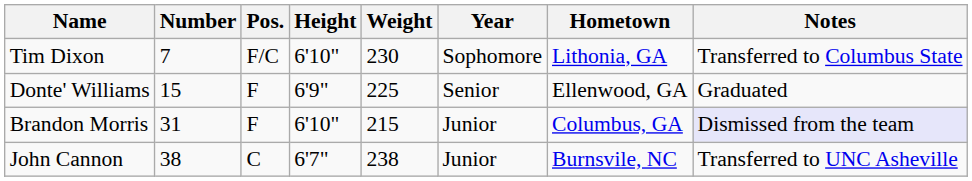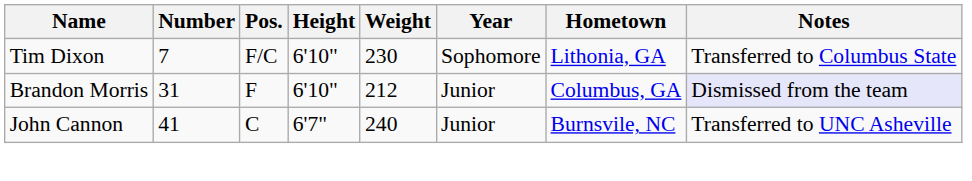 <table class="wikitable sortable" border="1">
 <tr>
 <th>Name</th>
 <th>Number</th>
 <th>Pos.</th>
 <th>Height</th>
 <th>Weight</th>
 <th>Year</th>
 <th>Hometown</th>
 <th class="unsortable">Notes</th>
 </tr>
 <tr>
 <td>Tim Dixon</td>
 <td>7</td>
 <td>F/C</td>
 <td>6'10"</td>
 <td>230</td>
 <td>Sophomore</td>
 <td><a href='#'>Lithonia, GA</a></td>
 <td>Transferred to <a href='#'>Columbus State</a></td>
 </tr>
 <tr>
-<td>Donte' Williams</td>
-<td>15</td>
-<td>F</td>
-<td>6'9"</td>
-<td>225</td>
-<td>Senior</td>
-<td>Ellenwood, GA</td>
-<td>Graduated</td>
-</tr>
-<tr>
 <td>Brandon Morris</td>
 <td>31</td>
 <td>F</td>
 <td>6'10"</td>
-<td>215</td>
+<td>212</td>
 <td>Junior</td>
 <td><a href='#'>Columbus, GA</a></td>
 <td style="background: lavender;">Dismissed from the team</td>
 </tr>
 <tr>
 <td>John Cannon</td>
-<td>38</td>
+<td>41</td>
 <td>C</td>
 <td>6'7"</td>
-<td>238</td>
+<td>240</td>
 <td>Junior</td>
 <td><a href='#'>Burnsvile, NC</a></td>
 <td>Transferred to <a href='#'>UNC Asheville</a></td>
 </tr>
 </table>
